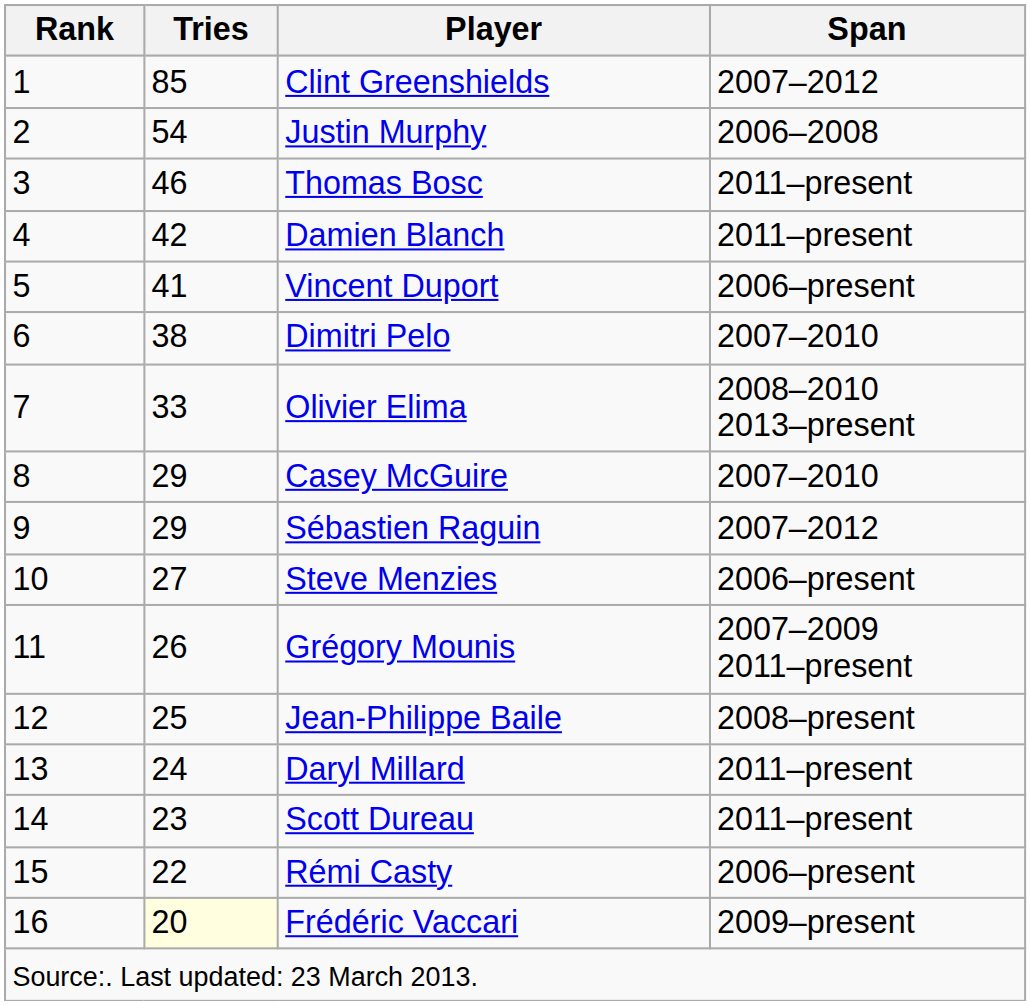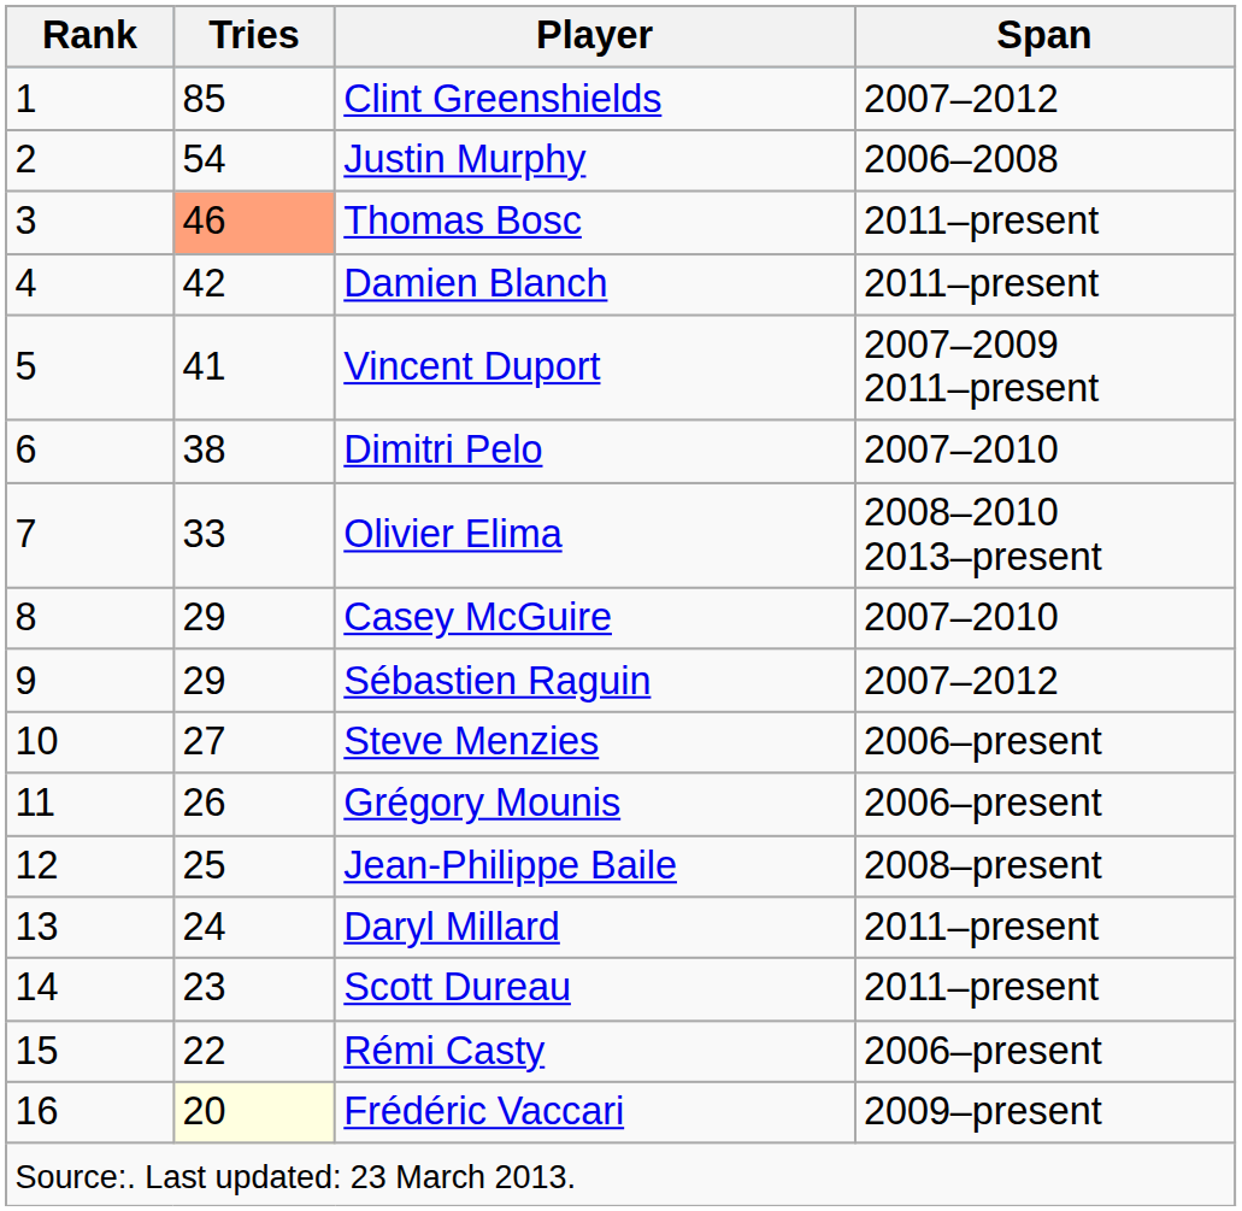 <table class="wikitable" style="width:40%;">
 <tr style="background:#87cefa;">
 <th>Rank</th>
 <th>Tries</th>
 <th>Player</th>
 <th>Span</th>
 </tr>
 <tr>
 <td>1</td>
 <td>85</td>
 <td> <a href='#'>Clint Greenshields</a></td>
 <td>2007–2012</td>
 </tr>
 <tr>
 <td>2</td>
 <td>54</td>
 <td> <a href='#'>Justin Murphy</a></td>
 <td>2006–2008</td>
 </tr>
 <tr>
 <td>3</td>
-<td>46</td>
+<td style="background: lightsalmon;">46</td>
 <td> <a href='#'>Thomas Bosc</a></td>
 <td>2011–present</td>
 </tr>
 <tr>
 <td>4</td>
 <td>42</td>
 <td> <a href='#'>Damien Blanch</a></td>
 <td>2011–present</td>
 </tr>
 <tr>
 <td>5</td>
 <td>41</td>
 <td> <a href='#'>Vincent Duport</a></td>
-<td>2006–present</td>
+<td>2007–2009 <br> 2011–present</td>
 </tr>
 <tr>
 <td>6</td>
 <td>38</td>
 <td> <a href='#'>Dimitri Pelo</a></td>
 <td>2007–2010</td>
 </tr>
 <tr>
 <td>7</td>
 <td>33</td>
 <td> <a href='#'>Olivier Elima</a></td>
 <td>2008–2010 <br> 2013–present</td>
 </tr>
 <tr>
 <td>8</td>
 <td>29</td>
 <td> <a href='#'>Casey McGuire</a></td>
 <td>2007–2010</td>
 </tr>
 <tr>
 <td>9</td>
 <td>29</td>
 <td> <a href='#'>Sébastien Raguin</a></td>
 <td>2007–2012</td>
 </tr>
 <tr>
 <td>10</td>
 <td>27</td>
 <td> <a href='#'>Steve Menzies</a></td>
 <td>2006–present</td>
 </tr>
 <tr>
 <td>11</td>
 <td>26</td>
 <td> <a href='#'>Grégory Mounis</a></td>
-<td>2007–2009 <br> 2011–present</td>
+<td>2006–present</td>
 </tr>
 <tr>
 <td>12</td>
 <td>25</td>
 <td> <a href='#'>Jean-Philippe Baile</a></td>
 <td>2008–present</td>
 </tr>
 <tr>
 <td>13</td>
 <td>24</td>
 <td> <a href='#'>Daryl Millard</a></td>
 <td>2011–present</td>
 </tr>
 <tr>
 <td>14</td>
 <td>23</td>
 <td> <a href='#'>Scott Dureau</a></td>
 <td>2011–present</td>
 </tr>
 <tr>
 <td>15</td>
 <td>22</td>
 <td> <a href='#'>Rémi Casty</a></td>
 <td>2006–present</td>
 </tr>
 <tr>
 <td>16</td>
 <td style="background: lightyellow;">20</td>
 <td> <a href='#'>Frédéric Vaccari</a></td>
 <td>2009–present</td>
 </tr>
 <tr>
 <td colspan=4><small>Source:. Last updated: 23 March 2013.</small></td>
 </tr>
 </table>
